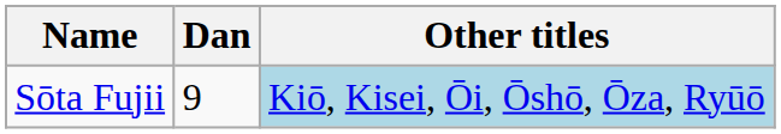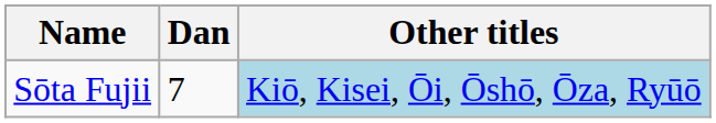 <table class='wikitable'>
 <tr>
 <th>Name</th>
 <th>Dan</th>
 <th>Other titles</th>
 </tr>
 <tr>
 <td><a href='#'>Sōta Fujii</a></td>
-<td>9</td>
+<td>7</td>
 <td style="background: lightblue;"><a href='#'>Kiō</a>, <a href='#'>Kisei</a>, <a href='#'>Ōi</a>, <a href='#'>Ōshō</a>, <a href='#'>Ōza</a>, <a href='#'>Ryūō</a></td>
 </tr>
 </table>
